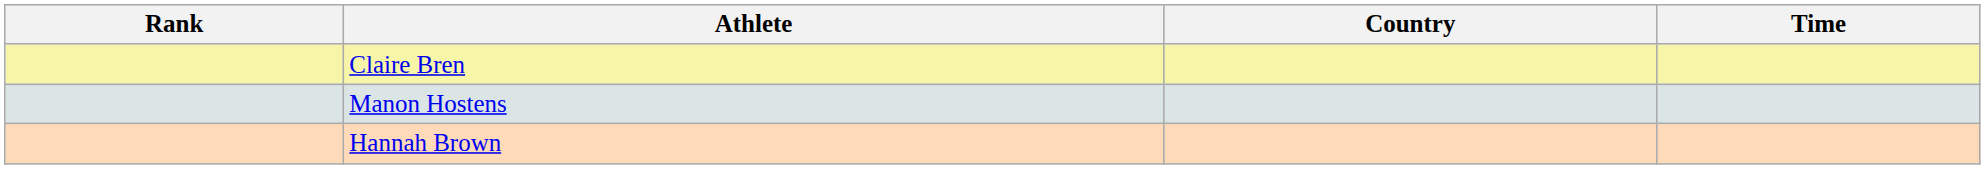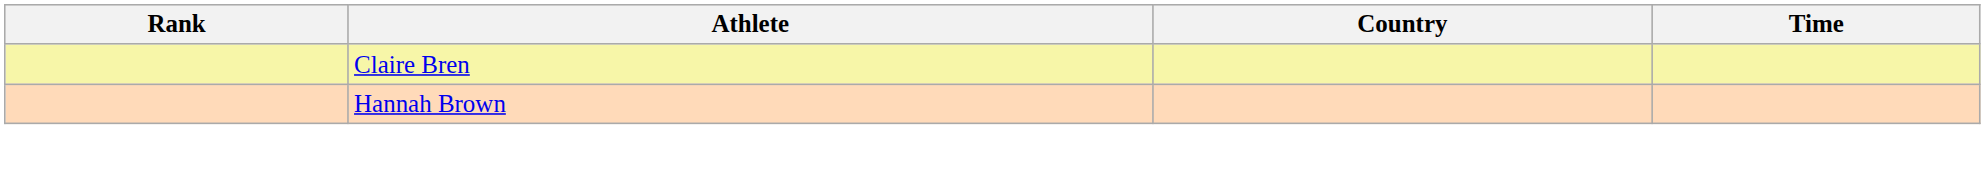 <table class="wikitable" width=80% style="font-size:100%; text-align:left;">
 <tr>
 <th>Rank</th>
 <th>Athlete</th>
 <th>Country</th>
 <th>Time</th>
 </tr>
 <tr bgcolor="#F7F6A8">
 <td align=center></td>
 <td><a href='#'>Claire Bren</a></td>
 <td></td>
 <td align="right"></td>
 </tr>
-<tr bgcolor="#DCE5E5">
-<td align=center></td>
-<td><a href='#'>Manon Hostens</a></td>
-<td></td>
-<td align="right"></td>
-</tr>
 <tr bgcolor="#FFDAB9">
 <td align=center></td>
 <td><a href='#'>Hannah Brown</a></td>
 <td></td>
 <td align="right"></td>
 </tr>
 </table>
